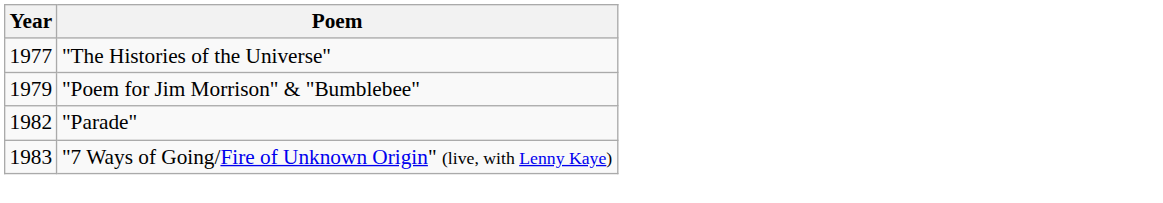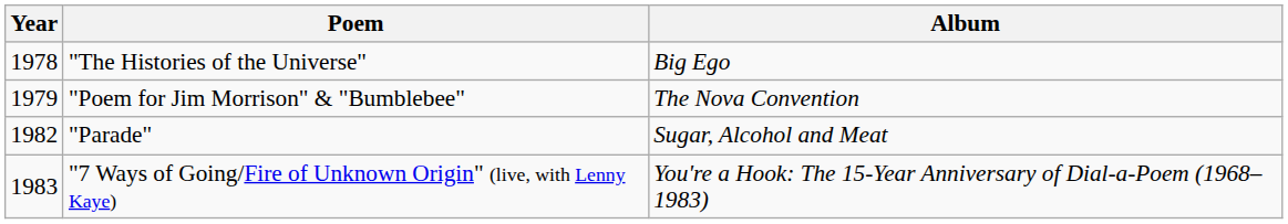 <table class="wikitable">
 <tr>
 <th>Year</th>
 <th>Poem</th>
+<th>Album</th>
 </tr>
 <tr>
-<td>1977</td>
+<td>1978</td>
 <td>"The Histories of the Universe"</td>
+<td><em>Big Ego</em></td>
 </tr>
 <tr>
 <td>1979</td>
 <td>"Poem for Jim Morrison" & "Bumblebee"</td>
+<td><em>The Nova Convention</em></td>
 </tr>
 <tr>
 <td>1982</td>
 <td>"Parade"</td>
+<td><em>Sugar, Alcohol and Meat</em></td>
 </tr>
 <tr>
 <td>1983</td>
 <td>"7 Ways of Going/<a href='#'>Fire of Unknown Origin</a>" <small>(live, with <a href='#'>Lenny Kaye</a>)</small></td>
+<td><em>You're a Hook: The 15-Year Anniversary of Dial-a-Poem (1968–1983)</em></td>
 </tr>
 </table>
